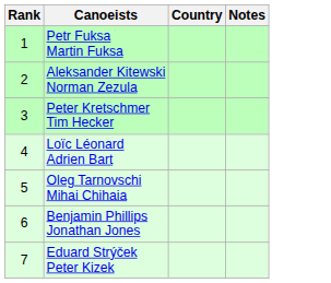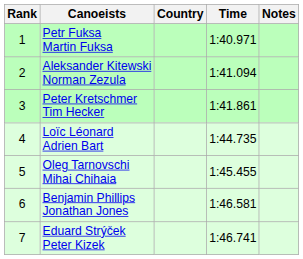 <table class="wikitable" style="text-align:center">
 <tr>
 <th>Rank</th>
 <th>Canoeists</th>
 <th>Country</th>
+<th>Time</th>
 <th>Notes</th>
 </tr>
 <tr bgcolor=bbffbb>
 <td>1</td>
 <td align=left><a href='#'>Petr Fuksa</a><br><a href='#'>Martin Fuksa</a></td>
 <td align=left></td>
+<td>1:40.971</td>
 <td></td>
 </tr>
 <tr bgcolor=bbffbb>
 <td>2</td>
 <td align=left><a href='#'>Aleksander Kitewski</a><br><a href='#'>Norman Zezula</a></td>
 <td align=left></td>
+<td>1:41.094</td>
 <td></td>
 </tr>
 <tr bgcolor=bbffbb>
 <td>3</td>
 <td align=left><a href='#'>Peter Kretschmer</a><br><a href='#'>Tim Hecker</a></td>
 <td align=left></td>
+<td>1:41.861</td>
 <td></td>
 </tr>
 <tr bgcolor=ddffdd>
 <td>4</td>
 <td align=left><a href='#'>Loïc Léonard</a><br><a href='#'>Adrien Bart</a></td>
 <td align=left></td>
+<td>1:44.735</td>
 <td></td>
 </tr>
 <tr bgcolor=ddffdd>
 <td>5</td>
 <td align=left><a href='#'>Oleg Tarnovschi</a><br><a href='#'>Mihai Chihaia</a></td>
 <td align=left></td>
+<td>1:45.455</td>
 <td></td>
 </tr>
 <tr bgcolor=ddffdd>
 <td>6</td>
 <td align=left><a href='#'>Benjamin Phillips</a><br><a href='#'>Jonathan Jones</a></td>
 <td align=left></td>
+<td>1:46.581</td>
 <td></td>
 </tr>
 <tr bgcolor=ddffdd>
 <td>7</td>
 <td align=left><a href='#'>Eduard Strýček</a><br><a href='#'>Peter Kizek</a></td>
 <td align=left></td>
+<td>1:46.741</td>
 <td></td>
 </tr>
 </table>
